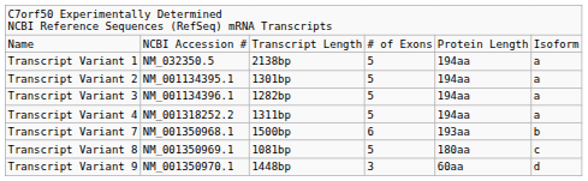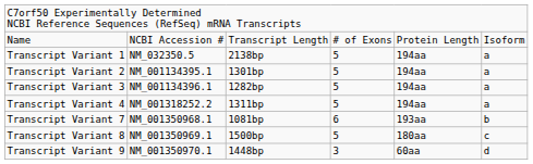 <table class="wikitable sortable mw-collapsible">
 <tr>
 <td colspan="6">C7orf50  Experimentally Determined<br>NCBI  Reference Sequences (RefSeq) mRNA Transcripts</td>
 </tr>
 <tr>
 <td>Name</td>
 <td>NCBI  Accession #</td>
 <td>Transcript  Length</td>
 <td># of Exons</td>
 <td>Protein  Length</td>
 <td>Isoform</td>
 </tr>
 <tr>
 <td>Transcript Variant 1</td>
 <td>NM_032350.5</td>
 <td>2138bp</td>
 <td>5</td>
 <td>194aa</td>
 <td>a</td>
 </tr>
 <tr>
 <td>Transcript Variant 2</td>
 <td>NM_001134395.1</td>
 <td>1301bp</td>
 <td>5</td>
 <td>194aa</td>
 <td>a</td>
 </tr>
 <tr>
 <td>Transcript Variant 3</td>
 <td>NM_001134396.1</td>
 <td>1282bp</td>
 <td>5</td>
 <td>194aa</td>
 <td>a</td>
 </tr>
 <tr>
 <td>Transcript Variant 4</td>
 <td>NM_001318252.2</td>
 <td>1311bp</td>
 <td>5</td>
 <td>194aa</td>
 <td>a</td>
 </tr>
 <tr>
 <td>Transcript Variant 7</td>
 <td>NM_001350968.1</td>
-<td>1500bp</td>
+<td>1081bp</td>
 <td>6</td>
 <td>193aa</td>
 <td>b</td>
 </tr>
 <tr>
 <td>Transcript Variant 8</td>
 <td>NM_001350969.1</td>
-<td>1081bp</td>
+<td>1500bp</td>
 <td>5</td>
 <td>180aa</td>
 <td>c</td>
 </tr>
 <tr>
 <td>Transcript Variant 9</td>
 <td>NM_001350970.1</td>
 <td>1448bp</td>
 <td>3</td>
 <td>60aa</td>
 <td>d</td>
 </tr>
 </table>
